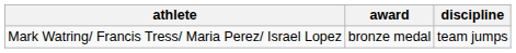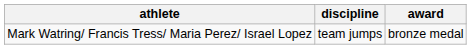 <table class="wikitable">
 <tr>
 <th>athlete</th>
+<th>discipline</th>
 <th>award</th>
-<th>discipline</th>
 </tr>
 <tr>
 <td>Mark Watring/ Francis Tress/ Maria Perez/ Israel Lopez</td>
+<td>team jumps</td>
 <td>bronze medal</td>
-<td>team jumps</td>
 </tr>
 </table>
